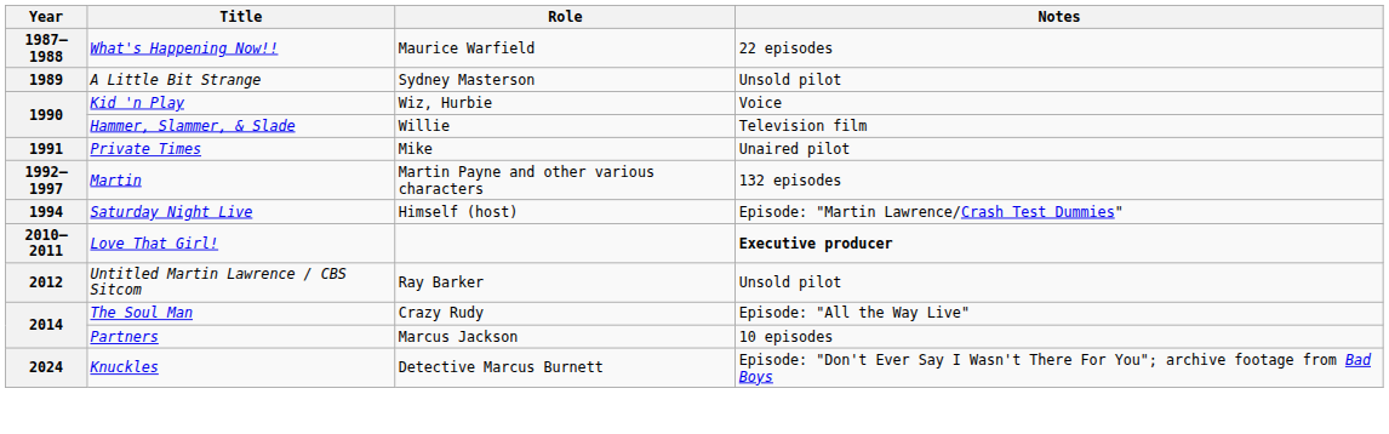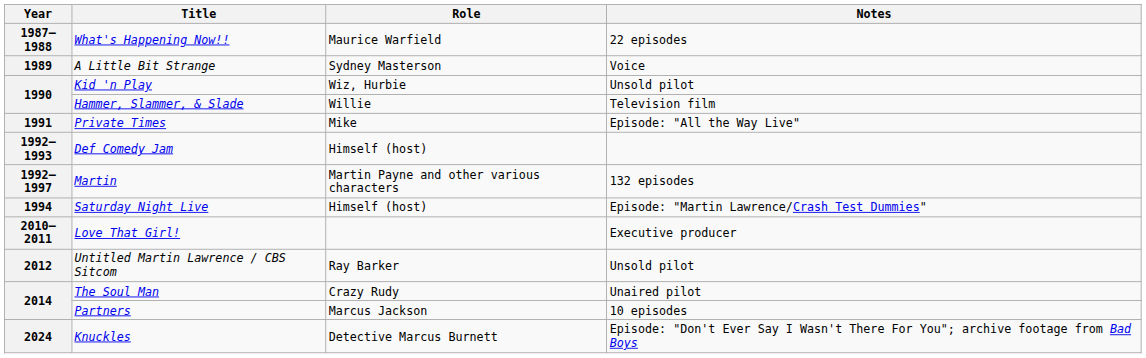 <table class="wikitable plainrowheaders sortable" style="margin-right: 0;">
 <tr>
 <th scope="col">Year</th>
 <th scope="col">Title</th>
 <th scope="col">Role</th>
 <th scope="col" class="wikitable sortable">Notes</th>
 </tr>
 <tr>
 <th scope="row">1987–1988</th>
 <td><em><a href='#'>What's Happening Now!!</a></em></td>
 <td>Maurice Warfield</td>
 <td>22 episodes</td>
 </tr>
 <tr>
 <th scope="row">1989</th>
 <td><em>A Little Bit Strange</em></td>
 <td>Sydney Masterson</td>
-<td>Unsold pilot</td>
+<td>Voice</td>
 </tr>
 <tr>
 <th rowspan="2" scope="row">1990</th>
 <td><em><a href='#'>Kid 'n Play</a></em></td>
 <td>Wiz, Hurbie</td>
-<td>Voice</td>
+<td>Unsold pilot</td>
 </tr>
 <tr>
 <td><em><a href='#'>Hammer, Slammer, & Slade</a></em></td>
 <td>Willie</td>
 <td>Television film</td>
 </tr>
 <tr>
 <th scope="row">1991</th>
 <td><em><a href='#'>Private Times</a></em></td>
 <td>Mike</td>
-<td>Unaired pilot</td>
+<td>Episode: "All the Way Live"</td>
+</tr>
+<tr>
+<th scope="row">1992–1993</th>
+<td><em><a href='#'>Def Comedy Jam</a></em></td>
+<td>Himself (host)</td>
+<td></td>
 </tr>
 <tr>
 <th scope="row">1992–1997</th>
 <td><em><a href='#'>Martin</a></em></td>
 <td>Martin Payne and other various characters</td>
 <td>132 episodes</td>
 </tr>
 <tr>
 <th scope="row">1994</th>
 <td><em><a href='#'>Saturday Night Live</a></em></td>
 <td>Himself (host)</td>
 <td>Episode: "Martin Lawrence/<a href='#'>Crash Test Dummies</a>"</td>
 </tr>
 <tr>
 <th scope="row">2010–2011</th>
 <td><em><a href='#'>Love That Girl!</a></em></td>
 <td></td>
-<td><strong>Executive producer</strong></td>
+<td>Executive producer</td>
 </tr>
 <tr>
 <th scope="row">2012</th>
 <td><em>Untitled Martin Lawrence / CBS Sitcom</em></td>
 <td>Ray Barker</td>
 <td>Unsold pilot</td>
 </tr>
 <tr>
 <th rowspan="2" scope="row">2014</th>
 <td><em><a href='#'>The Soul Man</a></em></td>
 <td>Crazy Rudy</td>
-<td>Episode: "All the Way Live"</td>
+<td>Unaired pilot</td>
 </tr>
 <tr>
 <td><em><a href='#'>Partners</a></em></td>
 <td>Marcus Jackson</td>
 <td>10 episodes</td>
 </tr>
 <tr>
 <th scope="row">2024</th>
 <td><em><a href='#'>Knuckles</a></em></td>
 <td>Detective Marcus Burnett</td>
 <td>Episode: "Don't Ever Say I Wasn't There For You"; archive footage from <em><a href='#'>Bad Boys</a></em></td>
 </tr>
 </table>
